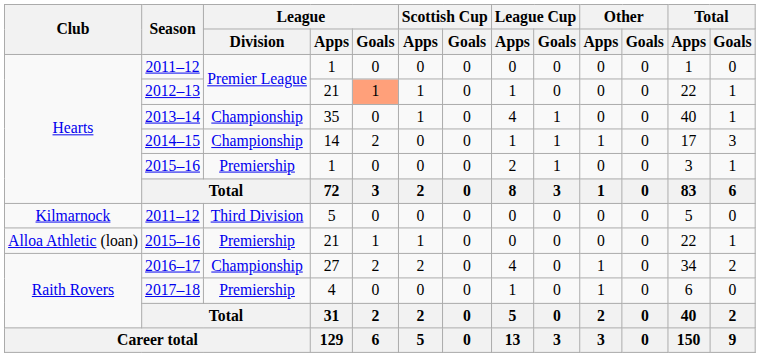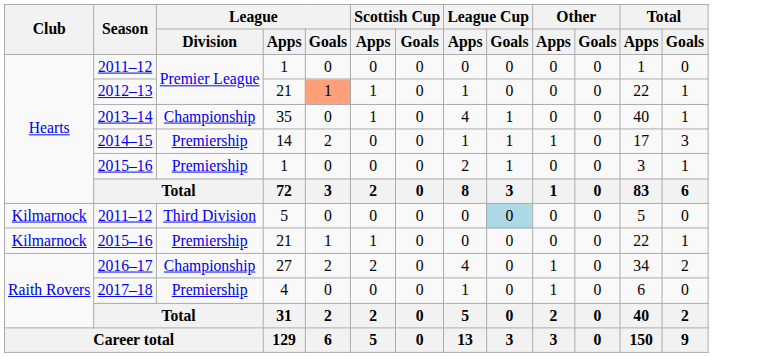 <table class="wikitable" style="text-align:center">
 <tr>
 <th rowspan=2>Club</th>
 <th rowspan=2>Season</th>
 <th colspan=3>League</th>
 <th colspan=2>Scottish Cup</th>
 <th colspan=2>League Cup</th>
 <th colspan=2>Other</th>
 <th colspan=2>Total</th>
 </tr>
 <tr>
 <th>Division</th>
 <th>Apps</th>
 <th>Goals</th>
 <th>Apps</th>
 <th>Goals</th>
 <th>Apps</th>
 <th>Goals</th>
 <th>Apps</th>
 <th>Goals</th>
 <th>Apps</th>
 <th>Goals</th>
 </tr>
 <tr>
 <td rowspan="6"><a href='#'>Hearts</a></td>
 <td><a href='#'>2011–12</a></td>
 <td rowspan="2"><a href='#'>Premier League</a></td>
 <td>1</td>
 <td>0</td>
 <td>0</td>
 <td>0</td>
 <td>0</td>
 <td>0</td>
 <td>0</td>
 <td>0</td>
 <td>1</td>
 <td>0</td>
 </tr>
 <tr>
 <td><a href='#'>2012–13</a></td>
 <td>21</td>
 <td style="background: lightsalmon;">1</td>
 <td>1</td>
 <td>0</td>
 <td>1</td>
 <td>0</td>
 <td>0</td>
 <td>0</td>
 <td>22</td>
 <td>1</td>
 </tr>
 <tr>
 <td><a href='#'>2013–14</a></td>
 <td><a href='#'>Championship</a></td>
 <td>35</td>
 <td>0</td>
 <td>1</td>
 <td>0</td>
 <td>4</td>
 <td>1</td>
 <td>0</td>
 <td>0</td>
 <td>40</td>
 <td>1</td>
 </tr>
 <tr>
 <td><a href='#'>2014–15</a></td>
-<td><a href='#'>Championship</a></td>
+<td><a href='#'>Premiership</a></td>
 <td>14</td>
 <td>2</td>
 <td>0</td>
 <td>0</td>
 <td>1</td>
 <td>1</td>
 <td>1</td>
 <td>0</td>
 <td>17</td>
 <td>3</td>
 </tr>
 <tr>
 <td><a href='#'>2015–16</a></td>
 <td><a href='#'>Premiership</a></td>
 <td>1</td>
 <td>0</td>
 <td>0</td>
 <td>0</td>
 <td>2</td>
 <td>1</td>
 <td>0</td>
 <td>0</td>
 <td>3</td>
 <td>1</td>
 </tr>
 <tr>
 <th colspan="2">Total</th>
 <th>72</th>
 <th>3</th>
 <th>2</th>
 <th>0</th>
 <th>8</th>
 <th>3</th>
 <th>1</th>
 <th>0</th>
 <th>83</th>
 <th>6</th>
 </tr>
 <tr>
 <td><a href='#'>Kilmarnock</a></td>
 <td><a href='#'>2011–12</a></td>
 <td><a href='#'>Third Division</a></td>
 <td>5</td>
 <td>0</td>
 <td>0</td>
 <td>0</td>
 <td>0</td>
-<td>0</td>
+<td style="background: lightblue;">0</td>
 <td>0</td>
 <td>0</td>
 <td>5</td>
 <td>0</td>
 </tr>
 <tr>
-<td><a href='#'>Alloa Athletic</a> (loan)</td>
+<td><a href='#'>Kilmarnock</a></td>
 <td><a href='#'>2015–16</a></td>
 <td><a href='#'>Premiership</a></td>
 <td>21</td>
 <td>1</td>
 <td>1</td>
 <td>0</td>
 <td>0</td>
 <td>0</td>
 <td>0</td>
 <td>0</td>
 <td>22</td>
 <td>1</td>
 </tr>
 <tr>
 <td rowspan="3"><a href='#'>Raith Rovers</a></td>
 <td><a href='#'>2016–17</a></td>
 <td><a href='#'>Championship</a></td>
 <td>27</td>
 <td>2</td>
 <td>2</td>
 <td>0</td>
 <td>4</td>
 <td>0</td>
 <td>1</td>
 <td>0</td>
 <td>34</td>
 <td>2</td>
 </tr>
 <tr>
 <td><a href='#'>2017–18</a></td>
 <td><a href='#'>Premiership</a></td>
 <td>4</td>
 <td>0</td>
 <td>0</td>
 <td>0</td>
 <td>1</td>
 <td>0</td>
 <td>1</td>
 <td>0</td>
 <td>6</td>
 <td>0</td>
 </tr>
 <tr>
 <th colspan="2">Total</th>
 <th>31</th>
 <th>2</th>
 <th>2</th>
 <th>0</th>
 <th>5</th>
 <th>0</th>
 <th>2</th>
 <th>0</th>
 <th>40</th>
 <th>2</th>
 </tr>
 <tr>
 <th colspan="3">Career total</th>
 <th>129</th>
 <th>6</th>
 <th>5</th>
 <th>0</th>
 <th>13</th>
 <th>3</th>
 <th>3</th>
 <th>0</th>
 <th>150</th>
 <th>9</th>
 </tr>
 </table>
